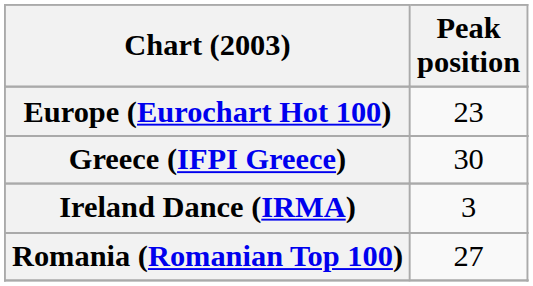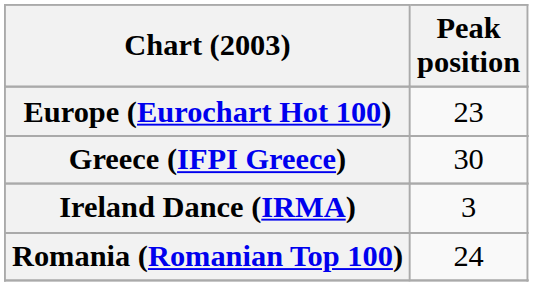 <table class="wikitable sortable plainrowheaders" style="text-align:center">
 <tr>
 <th>Chart (2003)</th>
 <th>Peak<br>position</th>
 </tr>
 <tr>
 </tr>
 <tr>
 </tr>
 <tr>
 </tr>
 <tr>
 </tr>
 <tr>
 <th scope="row">Europe (<a href='#'>Eurochart Hot 100</a>)</th>
 <td>23</td>
 </tr>
 <tr>
 </tr>
 <tr>
 </tr>
 <tr>
 <th scope="row">Greece (<a href='#'>IFPI Greece</a>)</th>
 <td>30</td>
 </tr>
 <tr>
 </tr>
 <tr>
 </tr>
 <tr>
 <th scope="row">Ireland Dance (<a href='#'>IRMA</a>)</th>
 <td>3</td>
 </tr>
 <tr>
 </tr>
 <tr>
 </tr>
 <tr>
 </tr>
 <tr>
 <th scope="row">Romania (<a href='#'>Romanian Top 100</a>)</th>
-<td>27</td>
+<td>24</td>
 </tr>
 <tr>
 </tr>
 <tr>
 </tr>
 <tr>
 </tr>
 <tr>
 </tr>
 </table>
